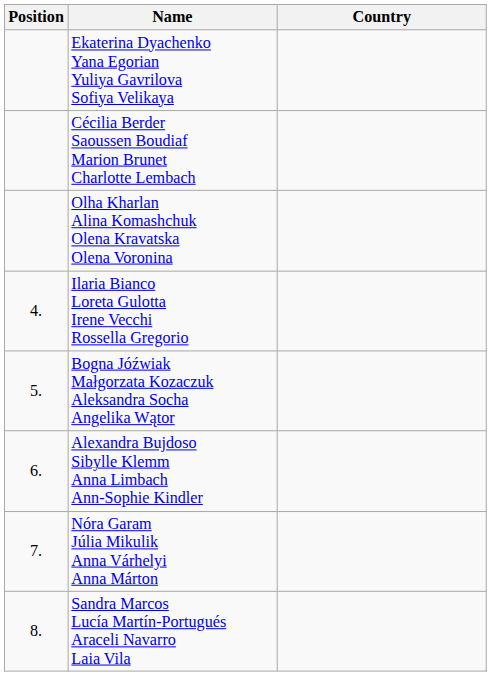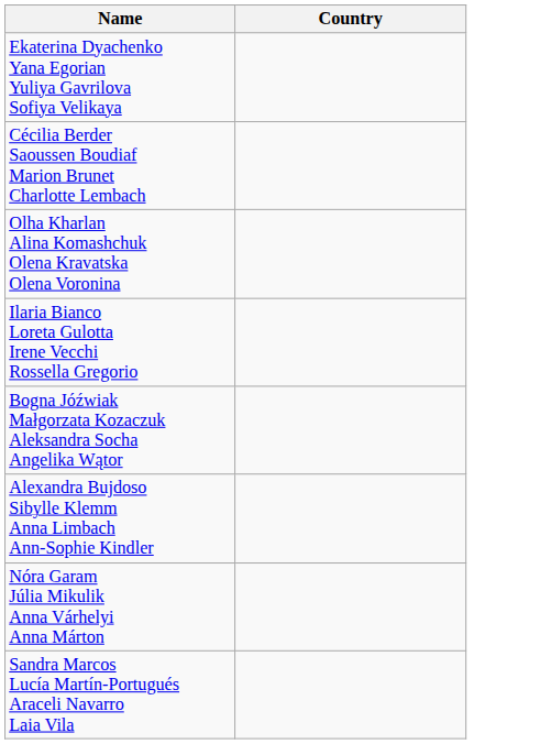 <table class="wikitable">
 <tr>
-<th width="20">Position</th>
 <th width="200">Name</th>
 <th width="200">Country</th>
 </tr>
 <tr>
-<td align="center"></td>
 <td><a href='#'>Ekaterina Dyachenko</a><br><a href='#'>Yana Egorian</a><br><a href='#'>Yuliya Gavrilova</a><br><a href='#'>Sofiya Velikaya</a></td>
 <td></td>
 </tr>
 <tr>
-<td align="center"></td>
 <td><a href='#'>Cécilia Berder</a><br><a href='#'>Saoussen Boudiaf</a><br><a href='#'>Marion Brunet</a><br><a href='#'>Charlotte Lembach</a></td>
 <td></td>
 </tr>
 <tr>
-<td align="center"></td>
 <td><a href='#'>Olha Kharlan</a><br><a href='#'>Alina Komashchuk</a><br><a href='#'>Olena Kravatska</a><br><a href='#'>Olena Voronina</a></td>
 <td></td>
 </tr>
 <tr>
-<td align="center">4.</td>
 <td><a href='#'>Ilaria Bianco</a><br><a href='#'>Loreta Gulotta</a><br><a href='#'>Irene Vecchi</a><br><a href='#'>Rossella Gregorio</a></td>
 <td></td>
 </tr>
 <tr>
-<td align="center">5.</td>
 <td><a href='#'>Bogna Jóźwiak</a><br><a href='#'>Małgorzata Kozaczuk</a><br><a href='#'>Aleksandra Socha</a><br><a href='#'>Angelika Wątor</a></td>
 <td></td>
 </tr>
 <tr>
-<td align="center">6.</td>
 <td><a href='#'>Alexandra Bujdoso</a><br><a href='#'>Sibylle Klemm</a><br><a href='#'>Anna Limbach</a><br><a href='#'>Ann-Sophie Kindler</a></td>
 <td></td>
 </tr>
 <tr>
-<td align="center">7.</td>
 <td><a href='#'>Nóra Garam</a><br><a href='#'>Júlia Mikulik</a><br><a href='#'>Anna Várhelyi</a><br><a href='#'>Anna Márton</a></td>
 <td></td>
 </tr>
 <tr>
-<td align="center">8.</td>
 <td><a href='#'>Sandra Marcos</a><br><a href='#'>Lucía Martín-Portugués</a><br><a href='#'>Araceli Navarro</a><br><a href='#'>Laia Vila</a></td>
 <td></td>
 </tr>
 </table>
